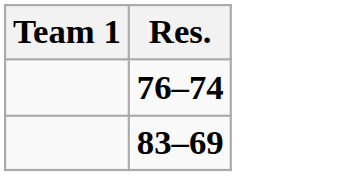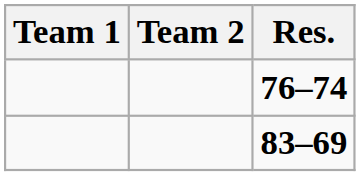 <table class="wikitable">
 <tr>
 <th><strong>Team 1</strong></th>
+<th><strong>Team 2</strong></th>
 <th><strong>Res.</strong></th>
 </tr>
 <tr>
+<td></td>
 <td></td>
 <td><strong>76–74</strong></td>
 </tr>
 <tr>
 <td></td>
+<td></td>
 <td><strong>83–69</strong></td>
 </tr>
 </table>
